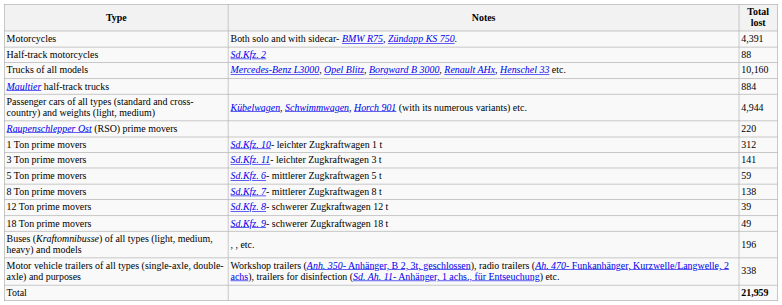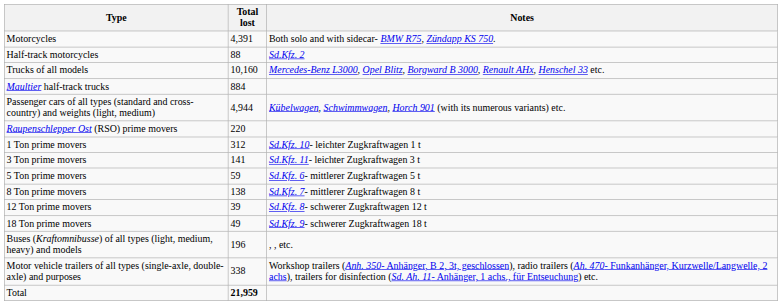 <table class="wikitable">
 <tr>
 <th>Type</th>
+<th>Total lost</th>
 <th>Notes</th>
-<th>Total lost</th>
 </tr>
 <tr>
 <td>Motorcycles</td>
+<td>4,391</td>
 <td>Both solo and with sidecar- <em><a href='#'>BMW R75</a></em>, <em><a href='#'>Zündapp KS 750</a></em>.</td>
-<td>4,391</td>
 </tr>
 <tr>
 <td>Half-track motorcycles</td>
+<td>88</td>
 <td><em><a href='#'>Sd.Kfz. 2</a></em></td>
-<td>88</td>
 </tr>
 <tr>
 <td>Trucks of all models</td>
+<td>10,160</td>
 <td><em><a href='#'>Mercedes-Benz L3000</a></em>, <em><a href='#'>Opel Blitz</a></em>, <em><a href='#'>Borgward B 3000</a></em>, <em><a href='#'>Renault AHx</a></em>, <em><a href='#'>Henschel 33</a></em> etc.</td>
-<td>10,160</td>
 </tr>
 <tr>
 <td><em><a href='#'>Maultier</a></em> half-track trucks</td>
+<td>884</td>
 <td></td>
-<td>884</td>
 </tr>
 <tr>
 <td>Passenger cars of all types (standard and cross-country) and weights (light, medium)</td>
+<td>4,944</td>
 <td><em><a href='#'>Kübelwagen</a></em>, <a href='#'><em>Schwimmwagen</em></a>, <em><a href='#'>Horch 901</a></em> (with its numerous variants) etc.</td>
-<td>4,944</td>
 </tr>
 <tr>
 <td><em><a href='#'>Raupenschlepper Ost</a></em> (RSO) prime movers</td>
+<td>220</td>
 <td></td>
-<td>220</td>
 </tr>
 <tr>
 <td>1 Ton prime movers</td>
+<td>312</td>
 <td><em><a href='#'>Sd.Kfz. 10</a></em>- leichter Zugkraftwagen 1 t</td>
-<td>312</td>
 </tr>
 <tr>
 <td>3 Ton prime movers</td>
+<td>141</td>
 <td><em><a href='#'>Sd.Kfz. 11</a></em>- leichter Zugkraftwagen 3 t</td>
-<td>141</td>
 </tr>
 <tr>
 <td>5 Ton prime movers</td>
+<td>59</td>
 <td><em><a href='#'>Sd.Kfz. 6</a></em>- mittlerer Zugkraftwagen 5 t</td>
-<td>59</td>
 </tr>
 <tr>
 <td>8 Ton prime movers</td>
+<td>138</td>
 <td><em><a href='#'>Sd.Kfz. 7</a></em>- mittlerer Zugkraftwagen 8 t</td>
-<td>138</td>
 </tr>
 <tr>
 <td>12 Ton prime movers</td>
+<td>39</td>
 <td><em><a href='#'>Sd.Kfz. 8</a></em>- schwerer Zugkraftwagen 12 t</td>
-<td>39</td>
 </tr>
 <tr>
 <td>18 Ton prime movers</td>
+<td>49</td>
 <td><em><a href='#'>Sd.Kfz. 9</a></em>- schwerer Zugkraftwagen 18 t</td>
-<td>49</td>
 </tr>
 <tr>
 <td>Buses (<em>Kraftomnibusse</em>) of all types (light, medium, heavy) and models</td>
+<td>196</td>
 <td><em></em>, <em></em>, <em></em> etc.</td>
-<td>196</td>
 </tr>
 <tr>
 <td>Motor vehicle trailers of all types (single-axle, double-axle) and purposes</td>
+<td>338</td>
 <td>Workshop trailers (<a href='#'><em>Anh. 350</em>- Anhänger, B 2, 3t, geschlossen</a>), radio trailers (<a href='#'><em>Ah. 470</em>- Funkanhänger, Kurzwelle/Langwelle, 2 achs</a>), trailers for disinfection (<a href='#'><em>Sd. Ah. 11</em>- Anhänger, 1 achs., für Entseuchung</a>) etc.</td>
-<td>338</td>
 </tr>
 <tr>
 <td>Total</td>
+<td><strong>21,959</strong></td>
 <td></td>
-<td><strong>21,959</strong></td>
 </tr>
 </table>
